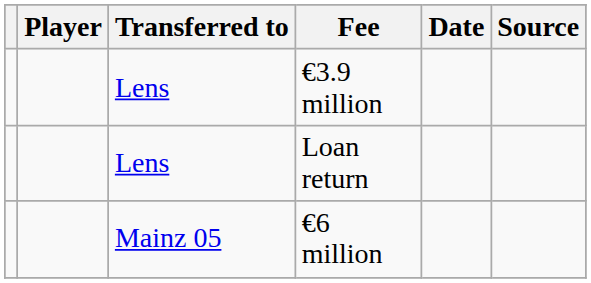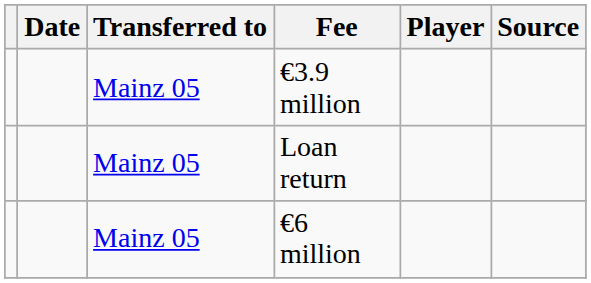 <table class="wikitable plainrowheaders sortable">
 <tr>
 <th></th>
-<th scope="col">Player</th>
+<th scope="col">Date</th>
 <th>Transferred to</th>
 <th style="width: 65px;">Fee</th>
-<th scope="col">Date</th>
+<th scope="col">Player</th>
 <th scope="col">Source</th>
 </tr>
 <tr>
 <td align="center"></td>
 <td></td>
-<td> <a href='#'>Lens</a></td>
+<td> <a href='#'>Mainz 05</a></td>
 <td>€3.9 million</td>
 <td></td>
 <td></td>
 </tr>
 <tr>
 <td align="center"></td>
 <td></td>
-<td> <a href='#'>Lens</a></td>
+<td> <a href='#'>Mainz 05</a></td>
 <td>Loan return</td>
 <td></td>
 <td></td>
 </tr>
 <tr>
 <td align="center"></td>
 <td></td>
 <td> <a href='#'>Mainz 05</a></td>
 <td>€6 million</td>
 <td></td>
 <td></td>
 </tr>
 </table>
